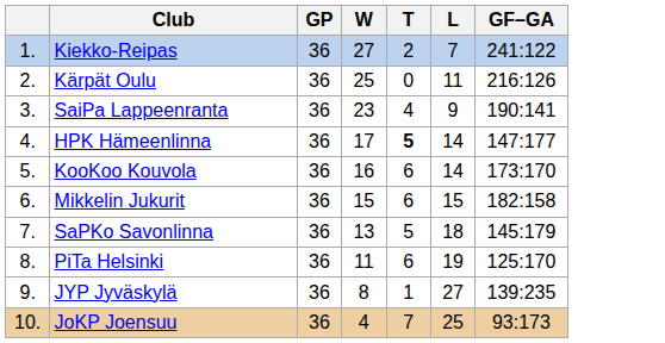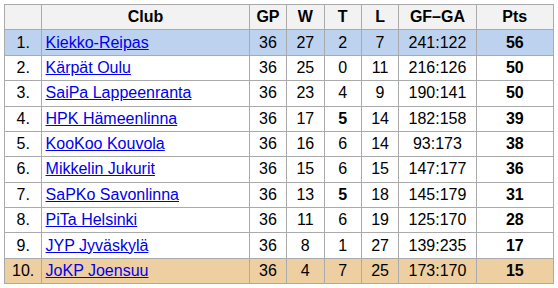 <table class="wikitable">
 <tr>
 <th width="30"></th>
 <th width="200">Club</th>
 <th width="30">GP</th>
 <th width="30">W</th>
 <th width="30">T</th>
 <th width="30">L</th>
 <th width="70">GF–GA</th>
+<th width="70">Pts</th>
 </tr>
 <tr bgcolor="#BCD2EE" align="center">
 <td>1.</td>
 <td align="left"><a href='#'>Kiekko-Reipas</a></td>
 <td>36</td>
 <td>27</td>
 <td>2</td>
 <td>7</td>
 <td>241:122</td>
+<td><strong>56</strong></td>
 </tr>
 <tr bgcolor="#FFFFFF" align="center">
 <td>2.</td>
 <td align="left"><a href='#'>Kärpät Oulu</a></td>
 <td>36</td>
 <td>25</td>
 <td>0</td>
 <td>11</td>
 <td>216:126</td>
+<td><strong>50</strong></td>
 </tr>
 <tr bgcolor="#FFFFFF" align="center">
 <td>3.</td>
 <td align="left"><a href='#'>SaiPa Lappeenranta</a></td>
 <td>36</td>
 <td>23</td>
 <td>4</td>
 <td>9</td>
 <td>190:141</td>
+<td><strong>50</strong></td>
 </tr>
 <tr bgcolor="#FFFFFF" align="center">
 <td>4.</td>
 <td align="left"><a href='#'>HPK Hämeenlinna</a></td>
 <td>36</td>
 <td>17</td>
 <td><strong>5</strong></td>
 <td>14</td>
-<td>147:177</td>
+<td>182:158</td>
+<td><strong>39</strong></td>
 </tr>
 <tr bgcolor="#FFFFFF" align="center">
 <td>5.</td>
 <td align="left"><a href='#'>KooKoo Kouvola</a></td>
 <td>36</td>
 <td>16</td>
 <td>6</td>
 <td>14</td>
-<td>173:170</td>
+<td>93:173</td>
+<td><strong>38</strong></td>
 </tr>
 <tr bgcolor="#FFFFFF" align="center">
 <td>6.</td>
 <td align="left"><a href='#'>Mikkelin Jukurit</a></td>
 <td>36</td>
 <td>15</td>
 <td>6</td>
 <td>15</td>
-<td>182:158</td>
+<td>147:177</td>
+<td><strong>36</strong></td>
 </tr>
 <tr bgcolor="#FFFFFF" align="center">
 <td>7.</td>
 <td align="left"><a href='#'>SaPKo Savonlinna</a></td>
 <td>36</td>
 <td>13</td>
-<td>5</td>
+<td><strong>5</strong></td>
 <td>18</td>
 <td>145:179</td>
+<td><strong>31</strong></td>
 </tr>
 <tr bgcolor="#FFFFFF" align="center">
 <td>8.</td>
 <td align="left"><a href='#'>PiTa Helsinki</a></td>
 <td>36</td>
 <td>11</td>
 <td>6</td>
 <td>19</td>
 <td>125:170</td>
+<td><strong>28</strong></td>
 </tr>
 <tr bgcolor="#FFFFFF" align="center">
 <td>9.</td>
 <td align="left"><a href='#'>JYP Jyväskylä</a></td>
 <td>36</td>
 <td>8</td>
 <td>1</td>
 <td>27</td>
 <td>139:235</td>
+<td><strong>17</strong></td>
 </tr>
 <tr bgcolor="#EECFA1" align="center">
 <td>10.</td>
 <td align="left"><a href='#'>JoKP Joensuu</a></td>
 <td>36</td>
 <td>4</td>
 <td>7</td>
 <td>25</td>
-<td>93:173</td>
+<td>173:170</td>
+<td><strong>15</strong></td>
 </tr>
 </table>
